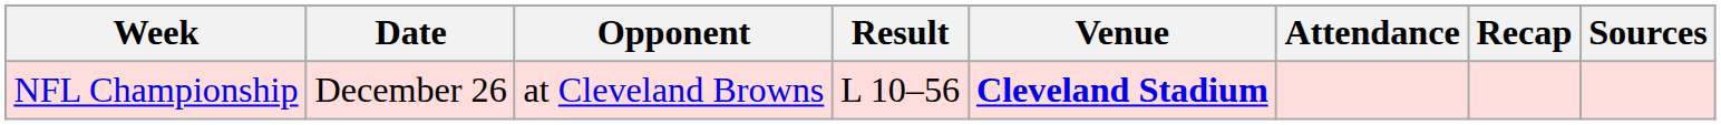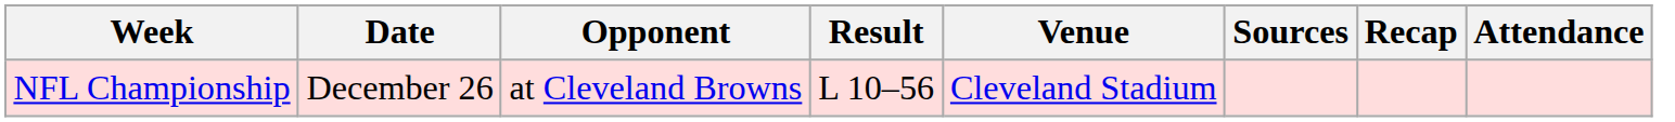 <table class="wikitable">
 <tr>
 <th>Week</th>
 <th>Date</th>
 <th>Opponent</th>
 <th>Result</th>
 <th>Venue</th>
+<th>Sources</th>
+<th>Recap</th>
 <th>Attendance</th>
-<th>Recap</th>
-<th>Sources</th>
 </tr>
 <tr style="background: #ffdddd;">
 <td><a href='#'>NFL Championship</a></td>
 <td>December 26</td>
 <td>at <a href='#'>Cleveland Browns</a></td>
 <td>L 10–56</td>
-<td><strong><a href='#'>Cleveland Stadium</a></strong></td>
+<td><a href='#'>Cleveland Stadium</a></td>
 <td></td>
 <td></td>
 <td></td>
 </tr>
 </table>
